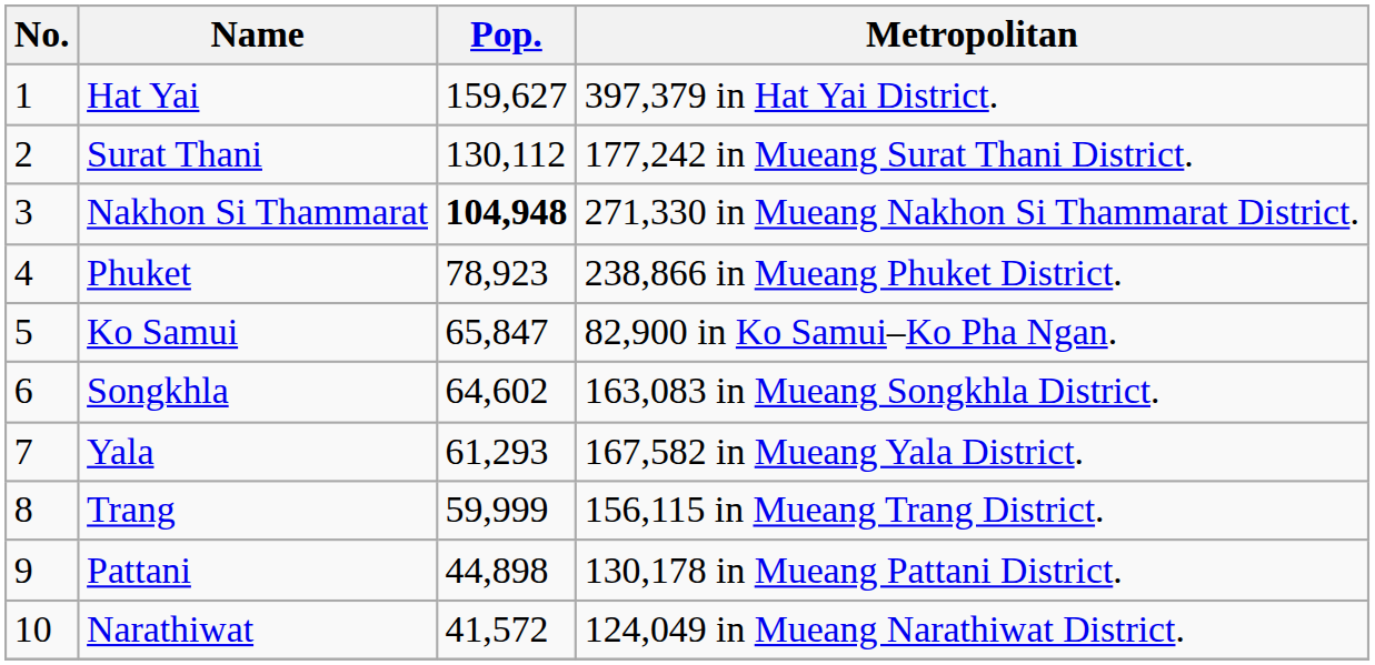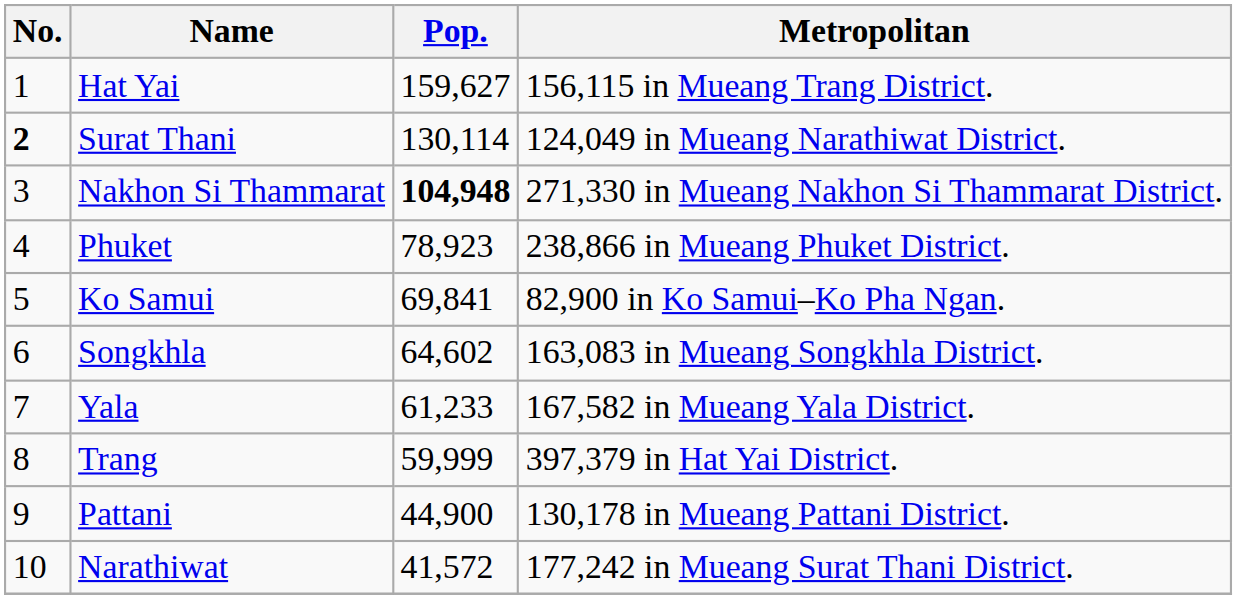 <table class="wikitable sortable">
 <tr>
 <th bgcolor="#efefef">No.</th>
 <th bgcolor="#efefef">Name</th>
 <th bgcolor="#efefef"><a href='#'>Pop.</a></th>
 <th bgcolor="#efefef">Metropolitan</th>
 </tr>
 <tr>
 <td>1</td>
 <td><a href='#'>Hat Yai</a></td>
 <td>159,627</td>
-<td>397,379 in <a href='#'>Hat Yai District</a>.</td>
+<td>156,115 in <a href='#'>Mueang Trang District</a>.</td>
 </tr>
 <tr>
-<td>2</td>
+<td><strong>2</strong></td>
 <td><a href='#'>Surat Thani</a></td>
-<td>130,112</td>
-<td>177,242 in <a href='#'>Mueang Surat Thani District</a>.</td>
+<td>130,114</td>
+<td>124,049 in <a href='#'>Mueang Narathiwat District</a>.</td>
 </tr>
 <tr>
 <td>3</td>
 <td><a href='#'>Nakhon Si Thammarat</a></td>
 <td><strong>104,948</strong></td>
 <td>271,330 in <a href='#'>Mueang Nakhon Si Thammarat District</a>.</td>
 </tr>
 <tr>
 <td>4</td>
 <td><a href='#'>Phuket</a></td>
 <td>78,923</td>
 <td>238,866 in <a href='#'>Mueang Phuket District</a>.</td>
 </tr>
 <tr>
 <td>5</td>
 <td><a href='#'>Ko Samui</a></td>
-<td>65,847</td>
+<td>69,841</td>
 <td>82,900 in <a href='#'>Ko Samui</a>–<a href='#'>Ko Pha Ngan</a>.</td>
 </tr>
 <tr>
 <td>6</td>
 <td><a href='#'>Songkhla</a></td>
 <td>64,602</td>
 <td>163,083 in <a href='#'>Mueang Songkhla District</a>.</td>
 </tr>
 <tr>
 <td>7</td>
 <td><a href='#'>Yala</a></td>
-<td>61,293</td>
+<td>61,233</td>
 <td>167,582 in <a href='#'>Mueang Yala District</a>.</td>
 </tr>
 <tr>
 <td>8</td>
 <td><a href='#'>Trang</a></td>
 <td>59,999</td>
-<td>156,115 in <a href='#'>Mueang Trang District</a>.</td>
+<td>397,379 in <a href='#'>Hat Yai District</a>.</td>
 </tr>
 <tr>
 <td>9</td>
 <td><a href='#'>Pattani</a></td>
-<td>44,898</td>
+<td>44,900</td>
 <td>130,178 in <a href='#'>Mueang Pattani District</a>.</td>
 </tr>
 <tr>
 <td>10</td>
 <td><a href='#'>Narathiwat</a></td>
 <td>41,572</td>
-<td>124,049 in <a href='#'>Mueang Narathiwat District</a>.</td>
+<td>177,242 in <a href='#'>Mueang Surat Thani District</a>.</td>
 </tr>
 <tr>
 </tr>
 </table>
